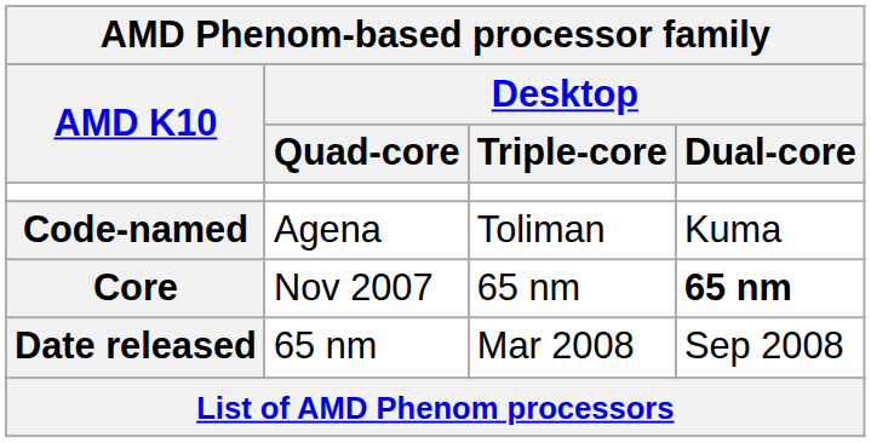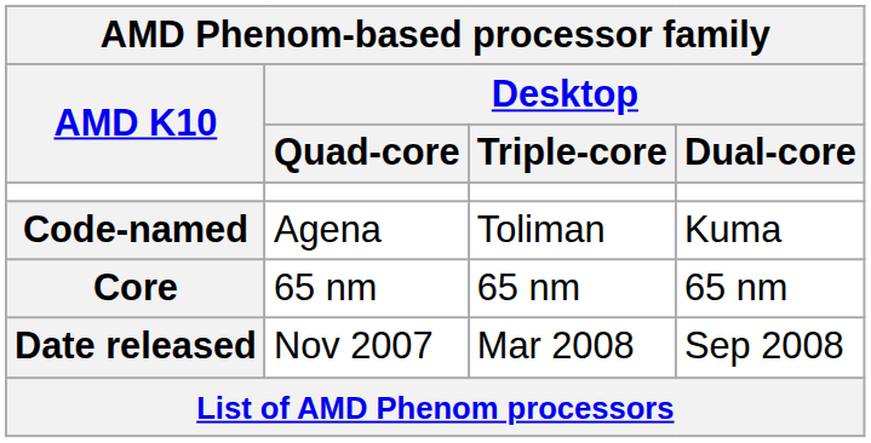 <table class="wikitable" align="center">
 <tr>
 <th colspan="4">AMD Phenom-based processor family</th>
 </tr>
 <tr>
 <th rowspan="2"><a href='#'>AMD K10</a></th>
 <th colspan="3"><a href='#'>Desktop</a></th>
 </tr>
 <tr>
 <th>Quad-core</th>
 <th>Triple-core</th>
 <th>Dual-core</th>
 </tr>
 <tr style="background:white">
 <td></td>
 <td></td>
 <td></td>
 <td></td>
 </tr>
 <tr style="background:white">
 <th>Code-named</th>
 <td>Agena</td>
 <td>Toliman</td>
 <td>Kuma</td>
 </tr>
 <tr style="background:white">
 <th>Core</th>
-<td>Nov 2007</td>
 <td>65 nm</td>
-<td><strong>65 nm</strong></td>
+<td>65 nm</td>
+<td>65 nm</td>
 </tr>
 <tr style="background:white">
 <th>Date released</th>
-<td>65 nm</td>
+<td>Nov 2007</td>
 <td>Mar 2008</td>
 <td>Sep 2008</td>
 </tr>
 <tr>
 <th colspan="4"><small><a href='#'>List of AMD Phenom processors</a></small></th>
 </tr>
 </table>
